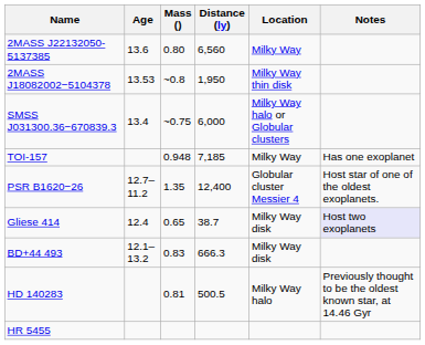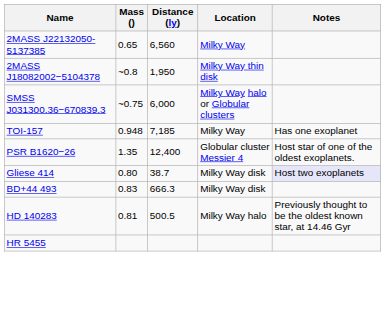 <table class="wikitable sortable">
 <tr>
 <th>Name</th>
-<th>Age<br></th>
 <th>Mass ()</th>
 <th style="text-align:center; ">Distance (<a href='#'>ly</a>)</th>
 <th>Location</th>
 <th>Notes</th>
 </tr>
 <tr>
 <td><a href='#'>2MASS J22132050-5137385</a></td>
-<td>13.6</td>
-<td>0.80</td>
+<td>0.65</td>
 <td>6,560</td>
 <td><a href='#'>Milky Way</a></td>
 <td></td>
 </tr>
 <tr>
 <td><a href='#'>2MASS J18082002−5104378</a></td>
-<td>13.53</td>
 <td>~0.8</td>
 <td>1,950</td>
 <td><a href='#'>Milky Way thin disk</a></td>
 <td></td>
 </tr>
 <tr>
 <td><a href='#'>SMSS J031300.36−670839.3</a></td>
-<td>13.4</td>
 <td>~0.75</td>
 <td> 6,000</td>
 <td><a href='#'>Milky Way</a> <a href='#'>halo</a> or <a href='#'>Globular clusters</a></td>
 <td></td>
 </tr>
 <tr>
 <td><a href='#'>TOI-157</a></td>
-<td></td>
 <td>0.948</td>
 <td>7,185</td>
 <td>Milky Way</td>
 <td>Has one exoplanet</td>
 </tr>
 <tr>
 <td><a href='#'>PSR B1620−26</a></td>
-<td>12.7–11.2</td>
 <td>1.35</td>
 <td>12,400</td>
 <td>Globular cluster <a href='#'>Messier 4</a></td>
 <td>Host star of one of the oldest exoplanets.</td>
 </tr>
 <tr>
 <td><a href='#'>Gliese 414</a></td>
-<td>12.4</td>
-<td>0.65</td>
+<td>0.80</td>
 <td>38.7</td>
 <td>Milky Way disk</td>
 <td style="background: lavender;">Host two exoplanets</td>
 </tr>
 <tr>
 <td><a href='#'>BD+44 493</a></td>
-<td>12.1–13.2</td>
 <td>0.83</td>
 <td>666.3</td>
 <td>Milky Way disk</td>
 <td></td>
 </tr>
 <tr>
 <td><a href='#'>HD 140283</a></td>
-<td></td>
 <td>0.81</td>
 <td>500.5</td>
 <td>Milky Way halo</td>
 <td>Previously thought to be the oldest known star, at 14.46 Gyr</td>
 </tr>
 <tr>
 <td><a href='#'>HR 5455</a></td>
 <td></td>
 <td></td>
 <td></td>
 <td></td>
-<td></td>
 </tr>
 </table>
